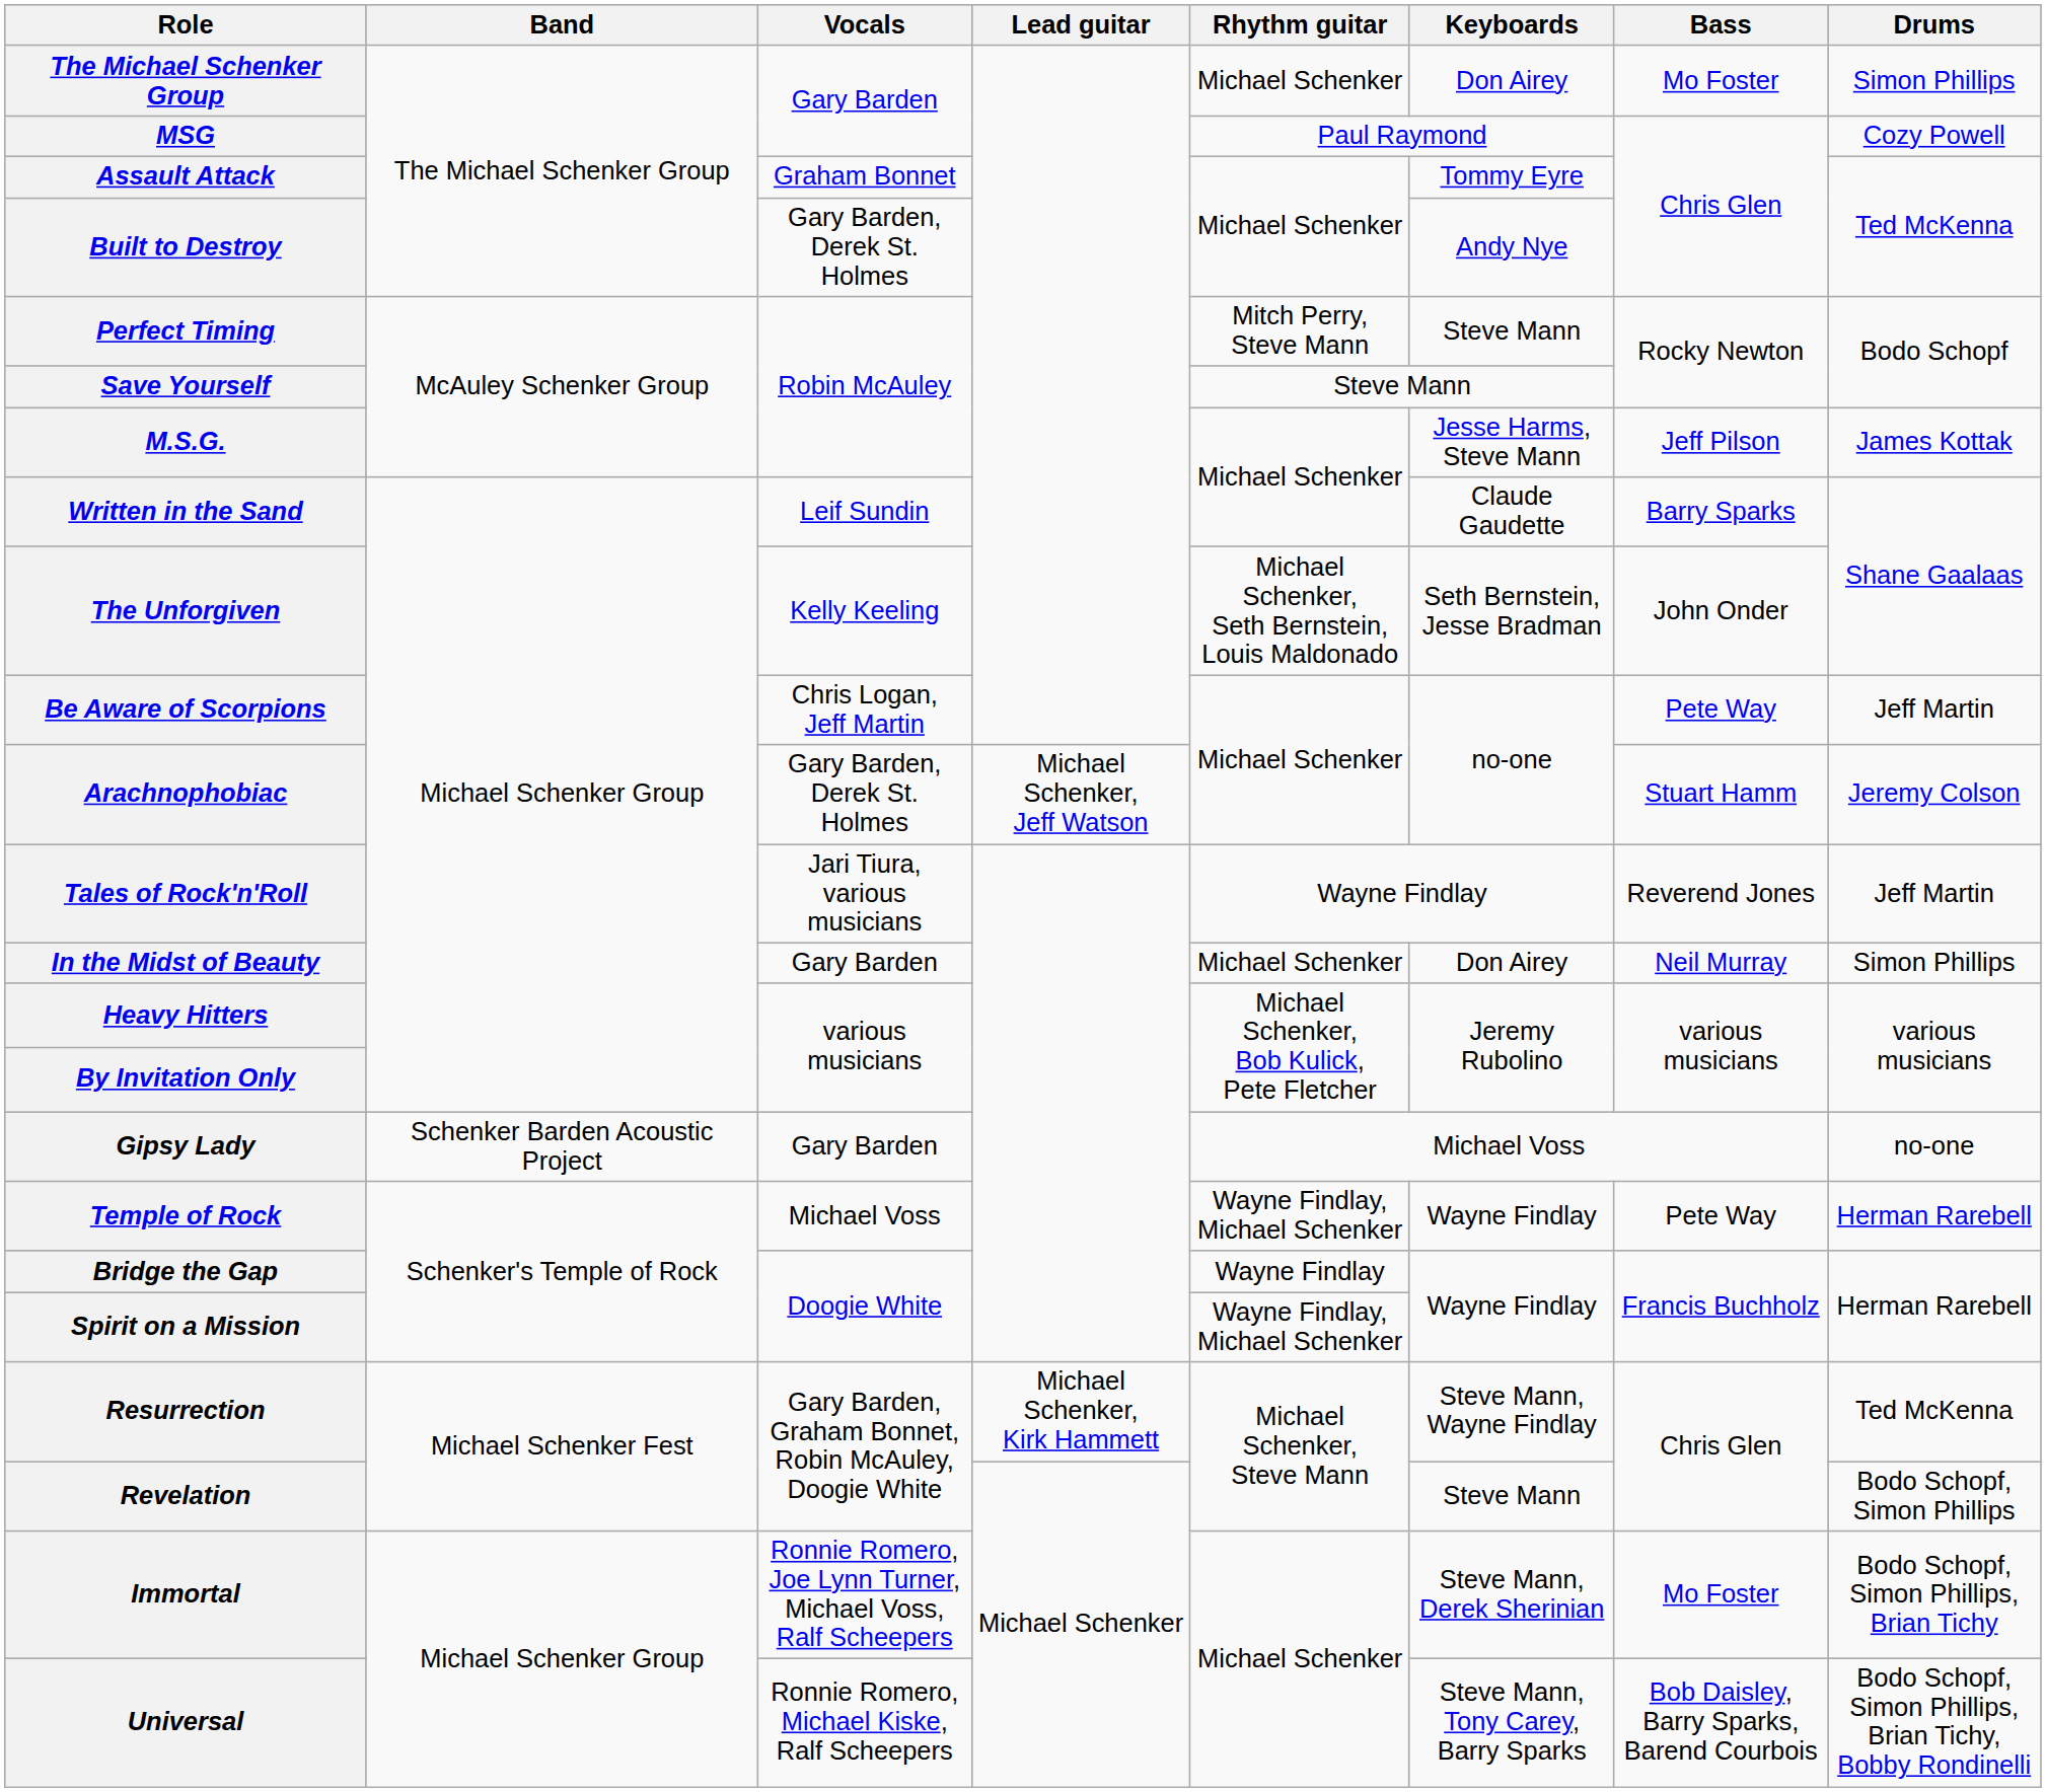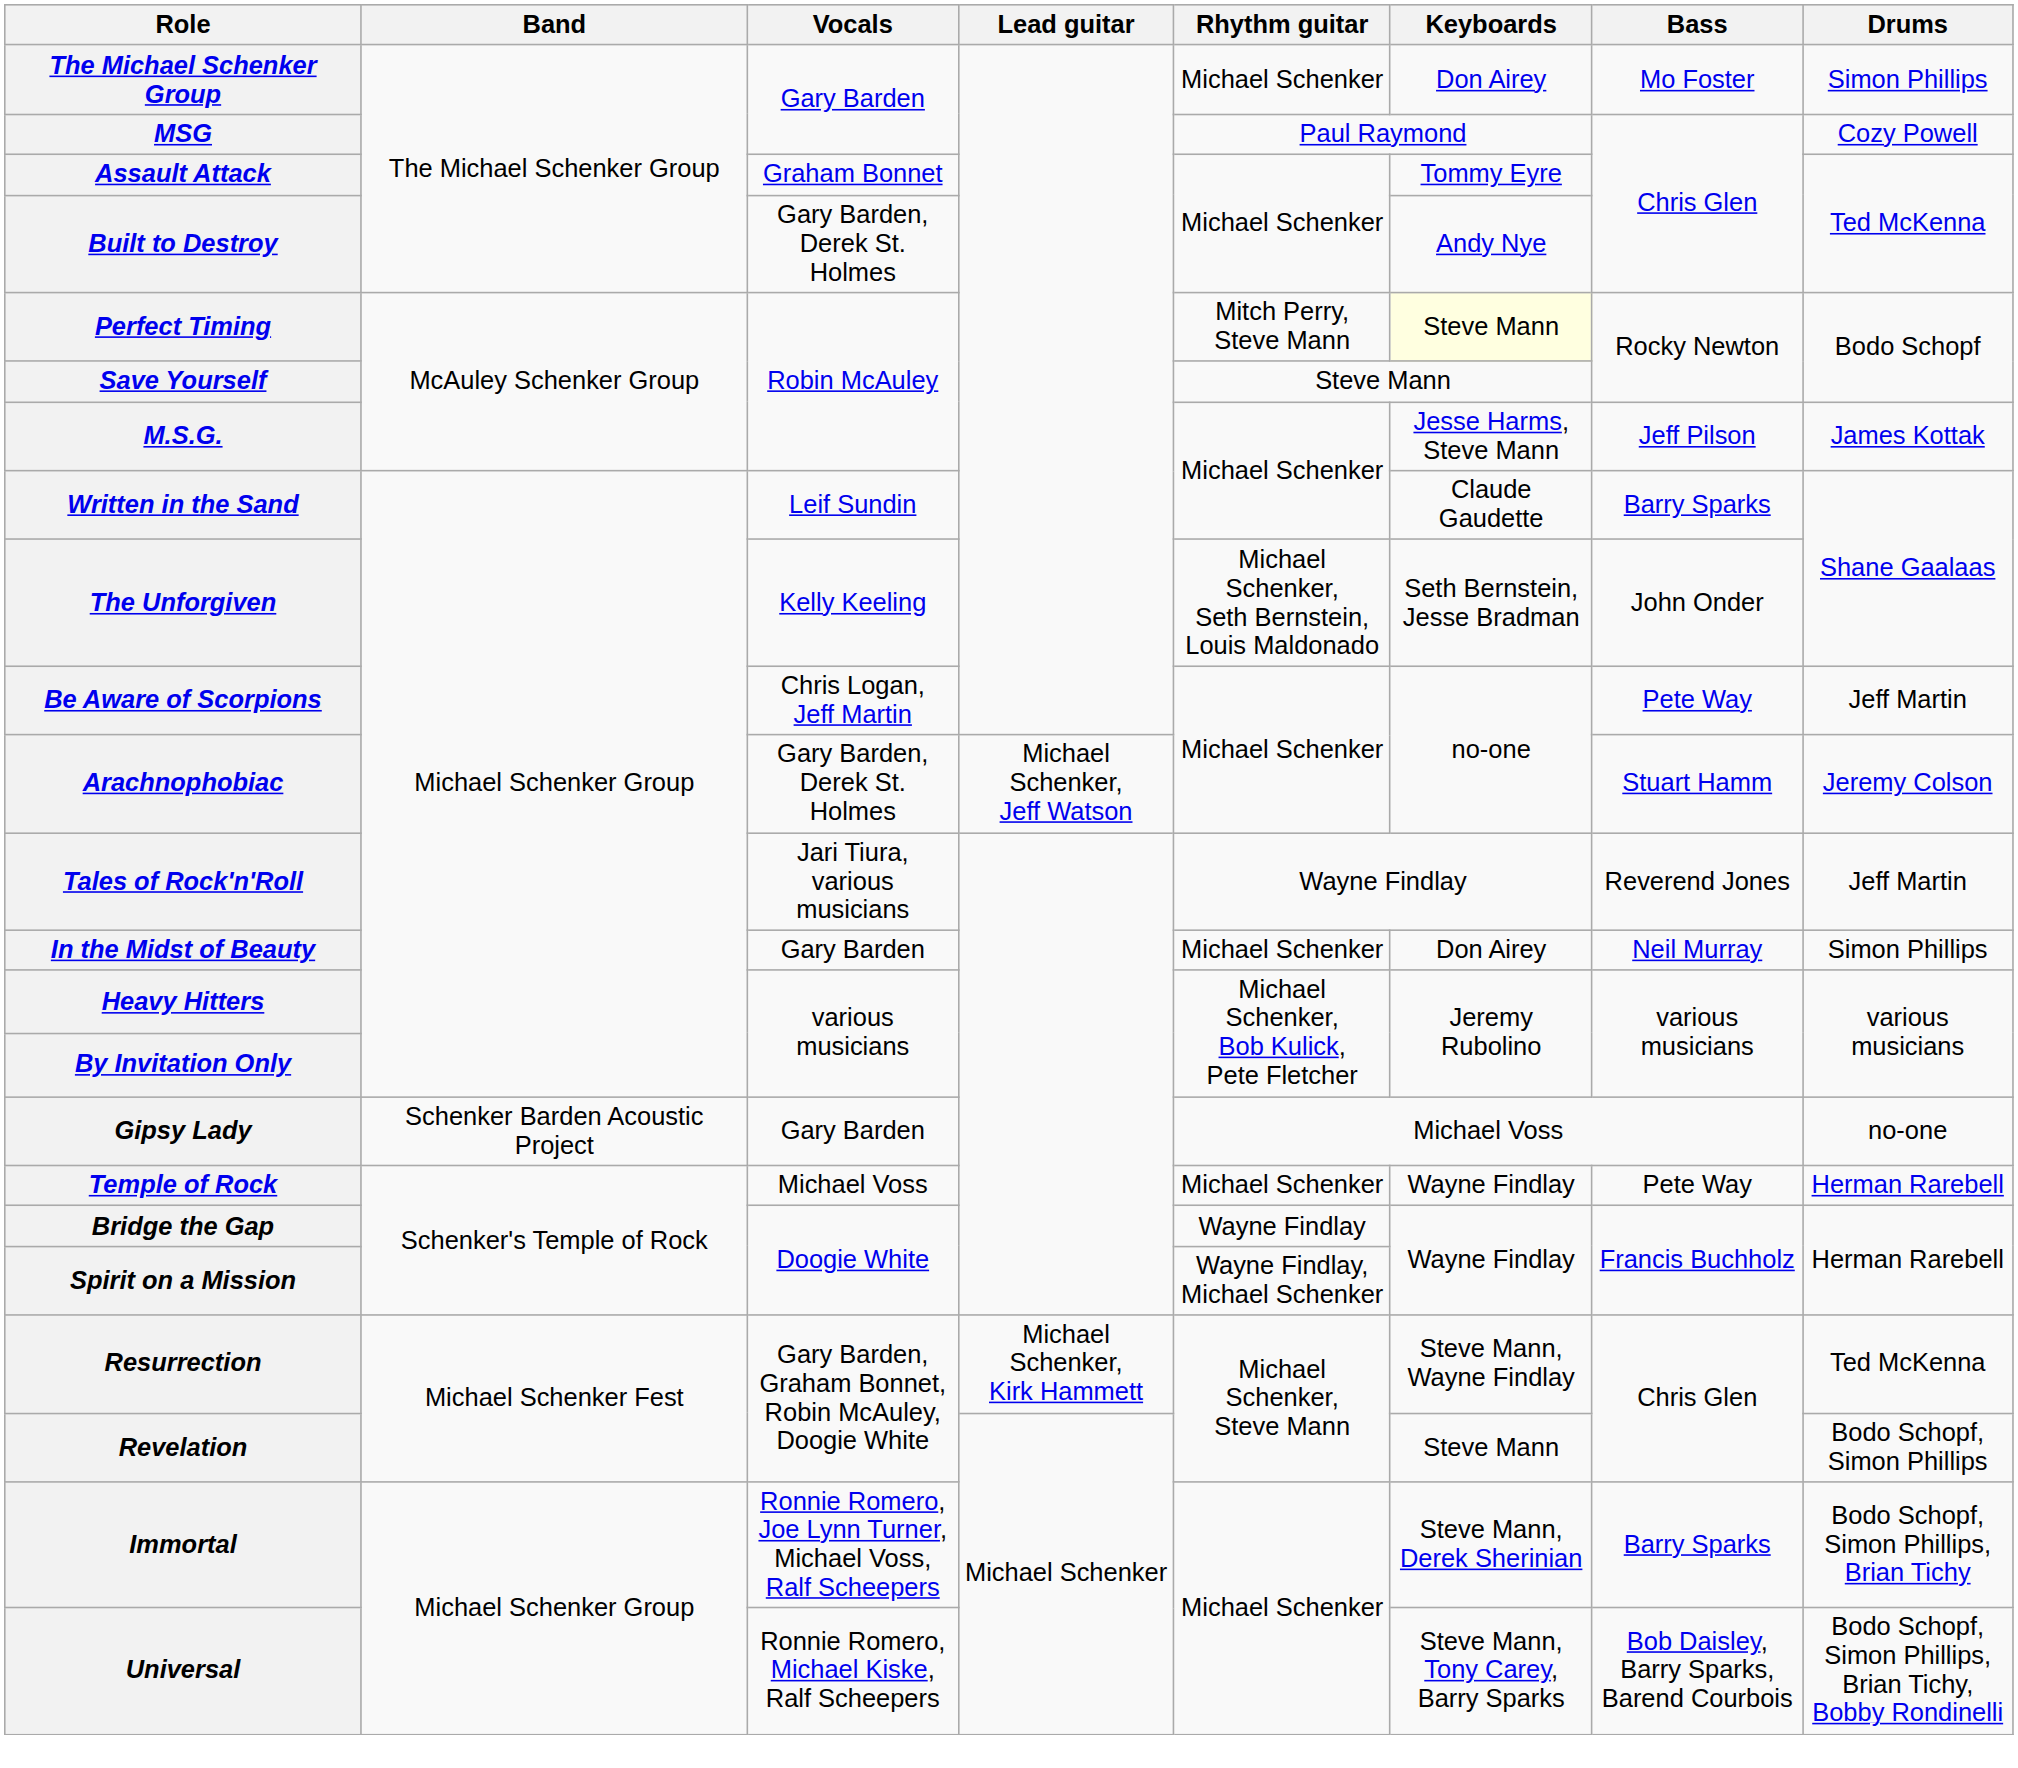 <table class="wikitable" style="text-align:center; width:100%;">
 <tr>
 <th>Role</th>
 <th>Band</th>
 <th>Vocals</th>
 <th>Lead guitar</th>
 <th>Rhythm guitar</th>
 <th>Keyboards</th>
 <th>Bass</th>
 <th>Drums</th>
 </tr>
 <tr>
 <th><em><a href='#'>The Michael Schenker Group</a></em><br></th>
 <td rowspan="4">The Michael Schenker Group</td>
 <td rowspan="2"><a href='#'>Gary Barden</a></td>
 <td rowspan="10"></td>
 <td>Michael Schenker</td>
 <td><a href='#'>Don Airey</a><br></td>
 <td><a href='#'>Mo Foster</a><br></td>
 <td colspan="1"><a href='#'>Simon Phillips</a><br></td>
 </tr>
 <tr>
 <th><em><a href='#'>MSG</a></em><br></th>
 <td colspan="2"><a href='#'>Paul Raymond</a></td>
 <td rowspan="3"><a href='#'>Chris Glen</a></td>
 <td><a href='#'>Cozy Powell</a></td>
 </tr>
 <tr>
 <th><em><a href='#'>Assault Attack</a></em><br></th>
 <td><a href='#'>Graham Bonnet</a></td>
 <td rowspan="2">Michael Schenker</td>
 <td><a href='#'>Tommy Eyre</a><br></td>
 <td rowspan="2"><a href='#'>Ted McKenna</a></td>
 </tr>
 <tr>
 <th><em><a href='#'>Built to Destroy</a></em><br></th>
 <td>Gary Barden,<br>Derek St. Holmes</td>
 <td><a href='#'>Andy Nye</a></td>
 </tr>
 <tr>
 <th><em><a href='#'>Perfect Timing</a></em><br></th>
 <td rowspan="3">McAuley Schenker Group</td>
 <td rowspan="3"><a href='#'>Robin McAuley</a></td>
 <td>Mitch Perry,<br>Steve Mann<br></td>
-<td>Steve Mann<br></td>
+<td style="background: lightyellow;">Steve Mann<br></td>
 <td rowspan="2">Rocky Newton</td>
 <td rowspan="2">Bodo Schopf</td>
 </tr>
 <tr>
 <th><em><a href='#'>Save Yourself</a></em><br></th>
 <td colspan="2">Steve Mann</td>
 </tr>
 <tr>
 <th><em><a href='#'>M.S.G.</a></em><br></th>
 <td rowspan="2">Michael Schenker</td>
 <td><a href='#'>Jesse Harms</a>,<br>Steve Mann<br></td>
 <td><a href='#'>Jeff Pilson</a></td>
 <td><a href='#'>James Kottak</a></td>
 </tr>
 <tr>
 <th><em><a href='#'>Written in the Sand</a></em><br></th>
 <td rowspan="8">Michael Schenker Group</td>
 <td><a href='#'>Leif Sundin</a></td>
 <td>Claude Gaudette<br></td>
 <td><a href='#'>Barry Sparks</a></td>
 <td rowspan="2"><a href='#'>Shane Gaalaas</a></td>
 </tr>
 <tr>
 <th><em><a href='#'>The Unforgiven</a></em><br></th>
 <td><a href='#'>Kelly Keeling</a></td>
 <td>Michael Schenker,<br>Seth Bernstein,<br>Louis Maldonado<br></td>
 <td>Seth Bernstein,<br>Jesse Bradman<br></td>
 <td>John Onder</td>
 </tr>
 <tr>
 <th><em><a href='#'>Be Aware of Scorpions</a></em><br></th>
 <td>Chris Logan,<br><a href='#'>Jeff Martin</a></td>
 <td rowspan="2">Michael Schenker</td>
 <td rowspan="2">no-one</td>
 <td><a href='#'>Pete Way</a></td>
 <td>Jeff Martin</td>
 </tr>
 <tr>
 <th><em><a href='#'>Arachnophobiac</a></em><br></th>
 <td>Gary Barden,<br>Derek St. Holmes</td>
 <td>Michael Schenker,<br><a href='#'>Jeff Watson</a></td>
 <td><a href='#'>Stuart Hamm</a></td>
 <td><a href='#'>Jeremy Colson</a></td>
 </tr>
 <tr>
 <th><em><a href='#'>Tales of Rock'n'Roll</a></em><br></th>
 <td>Jari Tiura,<br>various musicians </td>
 <td rowspan="8"></td>
 <td colspan="2">Wayne Findlay</td>
 <td>Reverend Jones</td>
 <td>Jeff Martin</td>
 </tr>
 <tr>
 <th><em><a href='#'>In the Midst of Beauty</a></em><br></th>
 <td>Gary Barden</td>
 <td>Michael Schenker</td>
 <td>Don Airey</td>
 <td><a href='#'>Neil Murray</a></td>
 <td>Simon Phillips</td>
 </tr>
 <tr>
 <th><em><a href='#'>Heavy Hitters</a></em><br></th>
 <td rowspan="2">various musicians</td>
 <td rowspan="2">Michael Schenker,<br><a href='#'>Bob Kulick</a>,<br>Pete Fletcher</td>
 <td rowspan="2">Jeremy Rubolino</td>
 <td rowspan="2">various musicians</td>
 <td rowspan="2">various musicians</td>
 </tr>
 <tr>
 <th><em><a href='#'>By Invitation Only</a></em><br></th>
 </tr>
 <tr>
 <th><em>Gipsy Lady</em><br></th>
 <td>Schenker Barden Acoustic Project</td>
 <td>Gary Barden</td>
 <td colspan="3">Michael Voss</td>
 <td>no-one</td>
 </tr>
 <tr>
 <th><em><a href='#'>Temple of Rock</a></em><br></th>
 <td rowspan="3">Schenker's Temple of Rock</td>
 <td>Michael Voss</td>
-<td>Wayne Findlay,<br>Michael Schenker</td>
+<td>Michael Schenker</td>
 <td>Wayne Findlay</td>
 <td>Pete Way</td>
 <td><a href='#'>Herman Rarebell</a></td>
 </tr>
 <tr>
 <th><em>Bridge the Gap</em><br></th>
 <td rowspan="2"><a href='#'>Doogie White</a></td>
 <td>Wayne Findlay</td>
 <td rowspan="2">Wayne Findlay</td>
 <td rowspan="2"><a href='#'>Francis Buchholz</a></td>
 <td rowspan="2">Herman Rarebell</td>
 </tr>
 <tr>
 <th><em>Spirit on a Mission</em><br></th>
 <td>Wayne Findlay,<br>Michael Schenker</td>
 </tr>
 <tr>
 <th><em>Resurrection</em><br></th>
 <td rowspan="2">Michael Schenker Fest</td>
 <td rowspan="2">Gary Barden,<br>Graham Bonnet,<br>Robin McAuley,<br>Doogie White</td>
 <td>Michael Schenker,<br><a href='#'>Kirk Hammett</a></td>
 <td rowspan="2">Michael Schenker,<br>Steve Mann</td>
 <td>Steve Mann,<br>Wayne Findlay</td>
 <td rowspan="2">Chris Glen</td>
 <td colspan="1">Ted McKenna</td>
 </tr>
 <tr>
 <th><em>Revelation</em> <br></th>
 <td rowspan="3">Michael Schenker</td>
 <td>Steve Mann</td>
 <td>Bodo Schopf,<br>Simon Phillips</td>
 </tr>
 <tr>
 <th><em>Immortal</em><br></th>
 <td rowspan="2">Michael Schenker Group</td>
 <td><a href='#'>Ronnie Romero</a>,<br><a href='#'>Joe Lynn Turner</a>,<br>Michael Voss,<br><a href='#'>Ralf Scheepers</a></td>
 <td rowspan="2">Michael Schenker</td>
 <td>Steve Mann,<br><a href='#'>Derek Sherinian</a></td>
-<td><a href='#'>Mo Foster</a><br></td>
+<td><a href='#'>Barry Sparks</a></td>
 <td>Bodo Schopf,<br>Simon Phillips,<br><a href='#'>Brian Tichy</a></td>
 </tr>
 <tr>
 <th><em>Universal</em><br></th>
 <td>Ronnie Romero,<br><a href='#'>Michael Kiske</a>,<br>Ralf Scheepers</td>
 <td>Steve Mann,<br><a href='#'>Tony Carey</a>,<br>Barry Sparks</td>
 <td><a href='#'>Bob Daisley</a>,<br>Barry Sparks,<br>Barend Courbois</td>
 <td>Bodo Schopf,<br>Simon Phillips,<br>Brian Tichy,<br><a href='#'>Bobby Rondinelli</a></td>
 </tr>
 </table>
